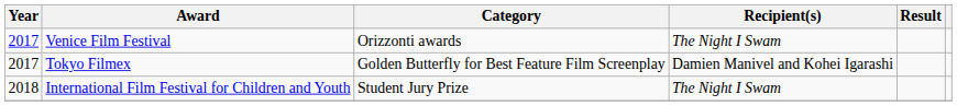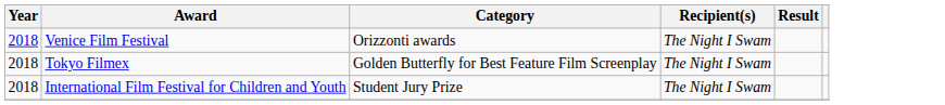 <table class="wikitable">
 <tr>
 <th>Year</th>
 <th>Award</th>
 <th>Category</th>
 <th>Recipient(s)</th>
 <th>Result</th>
 <th></th>
 </tr>
 <tr>
-<td><a href='#'>2017</a></td>
+<td><a href='#'>2018</a></td>
 <td><a href='#'>Venice Film Festival</a></td>
 <td>Orizzonti awards</td>
 <td><em>The Night I Swam</em></td>
 <td></td>
 <td style="text-align:center"></td>
 </tr>
 <tr>
-<td>2017</td>
+<td>2018</td>
 <td><a href='#'>Tokyo Filmex</a></td>
 <td>Golden Butterfly for Best Feature Film Screenplay</td>
-<td>Damien Manivel and Kohei Igarashi</td>
+<td><em>The Night I Swam</em></td>
 <td></td>
 <td style="text-align:center"></td>
 </tr>
 <tr>
 <td>2018</td>
 <td><a href='#'>International Film Festival for Children and Youth</a></td>
 <td>Student Jury Prize</td>
 <td><em>The Night I Swam</em></td>
 <td></td>
 <td style="text-align:center"></td>
 </tr>
 <tr>
 </tr>
 </table>
